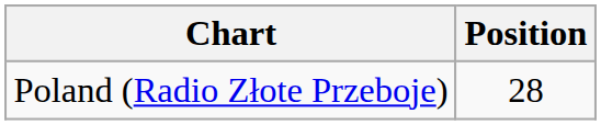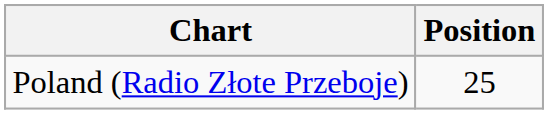 <table class="wikitable plainrowheaders">
 <tr>
 <th scope="col">Chart</th>
 <th scope="col">Position</th>
 </tr>
 <tr>
 <td align="left">Poland (<a href='#'>Radio Złote Przeboje</a>)</td>
-<td align="center">28</td>
+<td align="center">25</td>
 </tr>
 </table>
